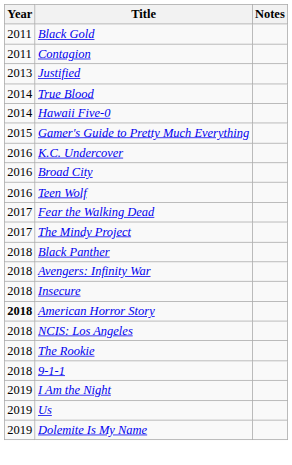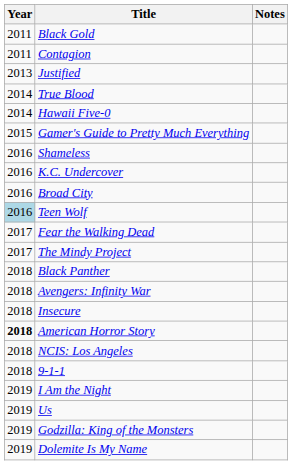 <table class = "wikitable sortable">
 <tr>
 <th>Year</th>
 <th>Title</th>
 <th>Notes</th>
 </tr>
 <tr>
 <td>2011</td>
 <td><em><a href='#'>Black Gold</a></em></td>
 <td></td>
 </tr>
 <tr>
 <td>2011</td>
 <td><em><a href='#'>Contagion</a></em></td>
 <td></td>
 </tr>
 <tr>
 <td>2013</td>
 <td><em><a href='#'>Justified</a></em></td>
 <td></td>
 </tr>
 <tr>
 <td>2014</td>
 <td><em><a href='#'>True Blood</a></em></td>
 <td></td>
 </tr>
 <tr>
 <td>2014</td>
 <td><em><a href='#'>Hawaii Five-0</a></em></td>
 <td></td>
 </tr>
 <tr>
 <td>2015</td>
 <td><em><a href='#'>Gamer's Guide to Pretty Much Everything</a></em></td>
 <td></td>
 </tr>
 <tr>
 <td>2016</td>
+<td><em><a href='#'>Shameless</a></em></td>
+<td></td>
+</tr>
+<tr>
+<td>2016</td>
 <td><em><a href='#'>K.C. Undercover</a></em></td>
 <td></td>
 </tr>
 <tr>
 <td>2016</td>
 <td><em><a href='#'>Broad City</a></em></td>
 <td></td>
 </tr>
 <tr>
-<td>2016</td>
+<td style="background: lightblue;">2016</td>
 <td><em><a href='#'>Teen Wolf</a></em></td>
 <td></td>
 </tr>
 <tr>
 <td>2017</td>
 <td><em><a href='#'>Fear the Walking Dead</a></em></td>
 <td></td>
 </tr>
 <tr>
 <td>2017</td>
 <td><em><a href='#'>The Mindy Project</a></em></td>
 <td></td>
 </tr>
 <tr>
 <td>2018</td>
 <td><em><a href='#'>Black Panther</a></em></td>
 <td></td>
 </tr>
 <tr>
 <td>2018</td>
 <td><em><a href='#'>Avengers: Infinity War</a></em></td>
 <td></td>
 </tr>
 <tr>
 <td>2018</td>
 <td><em><a href='#'>Insecure</a></em></td>
 <td></td>
 </tr>
 <tr>
 <td><strong>2018</strong></td>
 <td><em><a href='#'>American Horror Story</a></em></td>
 <td></td>
 </tr>
 <tr>
 <td>2018</td>
 <td><em><a href='#'>NCIS: Los Angeles</a></em></td>
 <td></td>
 </tr>
 <tr>
 <td>2018</td>
-<td><em><a href='#'>The Rookie</a></em></td>
-<td></td>
-</tr>
-<tr>
-<td>2018</td>
 <td><em><a href='#'>9-1-1</a></em></td>
 <td></td>
 </tr>
 <tr>
 <td>2019</td>
 <td><em><a href='#'>I Am the Night</a></em></td>
 <td></td>
 </tr>
 <tr>
 <td>2019</td>
 <td><em><a href='#'>Us</a></em></td>
 <td></td>
 </tr>
 <tr>
 <td>2019</td>
+<td><em><a href='#'>Godzilla: King of the Monsters</a></em></td>
+<td></td>
+</tr>
+<tr>
+<td>2019</td>
 <td><em><a href='#'>Dolemite Is My Name</a></em></td>
 <td></td>
 </tr>
 </table>
